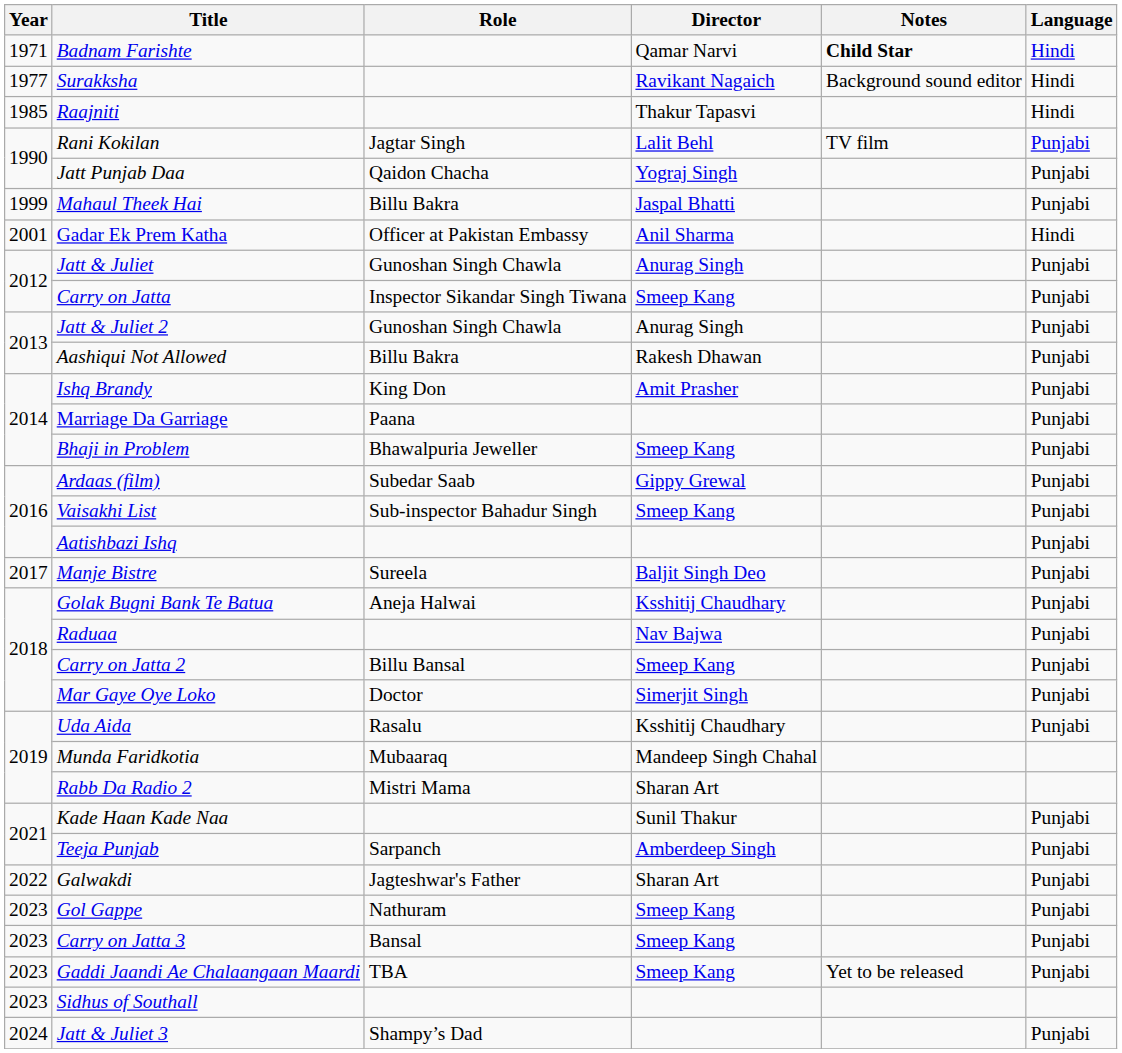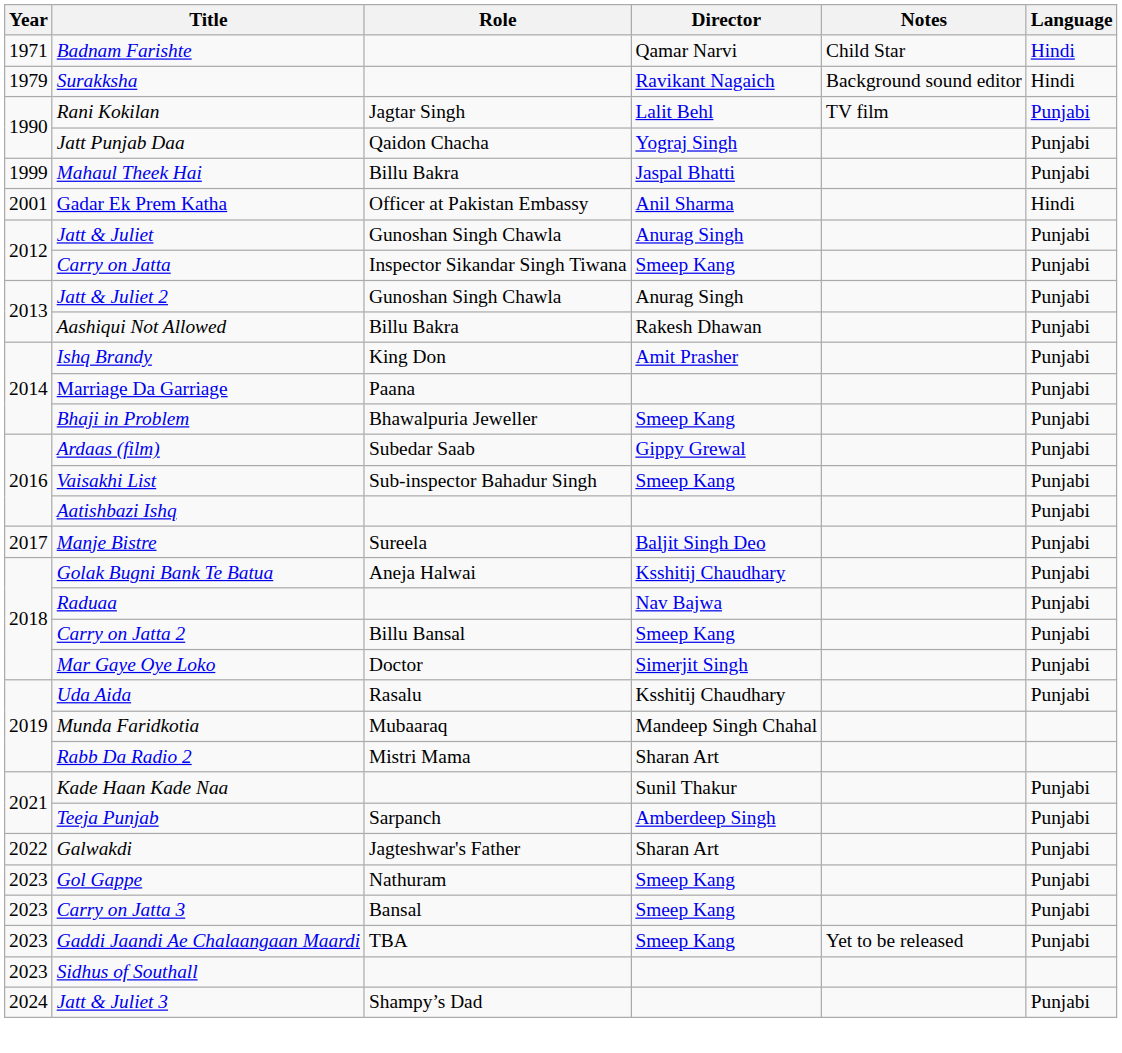 <table class="wikitable">
 <tr>
 <th>Year</th>
 <th>Title</th>
 <th>Role</th>
 <th>Director</th>
 <th>Notes</th>
 <th>Language</th>
 </tr>
 <tr>
 <td>1971</td>
 <td><em><a href='#'>Badnam Farishte</a></em></td>
 <td></td>
 <td>Qamar Narvi</td>
-<td><strong>Child Star</strong></td>
+<td>Child Star</td>
 <td><a href='#'>Hindi</a></td>
 </tr>
 <tr>
-<td>1977</td>
+<td>1979</td>
 <td><em><a href='#'>Surakksha</a></em></td>
 <td></td>
 <td><a href='#'>Ravikant Nagaich</a></td>
 <td>Background sound editor</td>
-<td>Hindi</td>
-</tr>
-<tr>
-<td>1985</td>
-<td><em><a href='#'>Raajniti</a></em></td>
-<td></td>
-<td>Thakur Tapasvi</td>
-<td></td>
 <td>Hindi</td>
 </tr>
 <tr>
 <td rowspan="2">1990</td>
 <td><em>Rani Kokilan</em></td>
 <td>Jagtar Singh</td>
 <td><a href='#'>Lalit Behl</a></td>
 <td>TV film</td>
 <td><a href='#'>Punjabi</a></td>
 </tr>
 <tr>
 <td><em>Jatt Punjab Daa</em></td>
 <td>Qaidon Chacha</td>
 <td><a href='#'>Yograj Singh</a></td>
 <td></td>
 <td>Punjabi</td>
 </tr>
 <tr>
 <td>1999</td>
 <td><em><a href='#'>Mahaul Theek Hai</a></em></td>
 <td>Billu Bakra</td>
 <td><a href='#'>Jaspal Bhatti</a></td>
 <td></td>
 <td>Punjabi</td>
 </tr>
 <tr>
 <td>2001</td>
 <td><a href='#'>Gadar Ek Prem Katha</a></td>
 <td>Officer at Pakistan Embassy</td>
 <td><a href='#'>Anil Sharma</a></td>
 <td></td>
 <td>Hindi</td>
 </tr>
 <tr>
 <td rowspan="2">2012</td>
 <td><em><a href='#'>Jatt & Juliet</a></em></td>
 <td>Gunoshan Singh Chawla</td>
 <td><a href='#'>Anurag Singh</a></td>
 <td></td>
 <td>Punjabi</td>
 </tr>
 <tr>
 <td><em><a href='#'>Carry on Jatta</a></em></td>
 <td>Inspector Sikandar Singh Tiwana</td>
 <td><a href='#'>Smeep Kang</a></td>
 <td></td>
 <td>Punjabi</td>
 </tr>
 <tr>
 <td rowspan="2">2013</td>
 <td><em><a href='#'>Jatt & Juliet 2</a></em></td>
 <td>Gunoshan Singh Chawla</td>
 <td>Anurag Singh</td>
 <td></td>
 <td>Punjabi</td>
 </tr>
 <tr>
 <td><em>Aashiqui Not Allowed</em></td>
 <td>Billu Bakra</td>
 <td>Rakesh Dhawan</td>
 <td></td>
 <td>Punjabi</td>
 </tr>
 <tr>
 <td rowspan="3">2014</td>
 <td><em><a href='#'>Ishq Brandy</a></em></td>
 <td>King Don</td>
 <td><a href='#'>Amit Prasher</a></td>
 <td></td>
 <td>Punjabi</td>
 </tr>
 <tr>
 <td><a href='#'>Marriage Da Garriage</a></td>
 <td>Paana</td>
 <td></td>
 <td></td>
 <td>Punjabi</td>
 </tr>
 <tr>
 <td><em><a href='#'>Bhaji in Problem</a></em></td>
 <td>Bhawalpuria Jeweller</td>
 <td><a href='#'>Smeep Kang</a></td>
 <td></td>
 <td>Punjabi</td>
 </tr>
 <tr>
 <td rowspan="3">2016</td>
 <td><em><a href='#'>Ardaas (film)</a></em></td>
 <td>Subedar Saab</td>
 <td><a href='#'>Gippy Grewal</a></td>
 <td></td>
 <td>Punjabi</td>
 </tr>
 <tr>
 <td><em><a href='#'>Vaisakhi List</a></em></td>
 <td>Sub-inspector Bahadur Singh</td>
 <td><a href='#'>Smeep Kang</a></td>
 <td></td>
 <td>Punjabi</td>
 </tr>
 <tr>
 <td><em><a href='#'>Aatishbazi Ishq</a></em></td>
 <td></td>
 <td></td>
 <td></td>
 <td>Punjabi</td>
 </tr>
 <tr>
 <td>2017</td>
 <td><em><a href='#'>Manje Bistre</a></em></td>
 <td>Sureela</td>
 <td><a href='#'>Baljit Singh Deo</a></td>
 <td></td>
 <td>Punjabi</td>
 </tr>
 <tr>
 <td rowspan="4">2018</td>
 <td><em><a href='#'>Golak Bugni Bank Te Batua</a></em></td>
 <td>Aneja Halwai</td>
 <td><a href='#'>Ksshitij Chaudhary</a></td>
 <td></td>
 <td>Punjabi</td>
 </tr>
 <tr>
 <td><em><a href='#'>Raduaa</a></em></td>
 <td></td>
 <td><a href='#'>Nav Bajwa</a></td>
 <td></td>
 <td>Punjabi</td>
 </tr>
 <tr>
 <td><em><a href='#'>Carry on Jatta 2</a></em></td>
 <td>Billu Bansal</td>
 <td><a href='#'>Smeep Kang</a></td>
 <td></td>
 <td>Punjabi</td>
 </tr>
 <tr>
 <td><em><a href='#'>Mar Gaye Oye Loko</a></em></td>
 <td>Doctor</td>
 <td><a href='#'>Simerjit Singh</a></td>
 <td></td>
 <td>Punjabi</td>
 </tr>
 <tr>
 <td rowspan="3">2019</td>
 <td><em><a href='#'>Uda Aida</a></em></td>
 <td>Rasalu</td>
 <td>Ksshitij Chaudhary</td>
 <td></td>
 <td>Punjabi</td>
 </tr>
 <tr>
 <td><em>Munda Faridkotia</em></td>
 <td>Mubaaraq</td>
 <td>Mandeep Singh Chahal</td>
 <td></td>
 <td></td>
 </tr>
 <tr>
 <td><em><a href='#'>Rabb Da Radio 2</a></em></td>
 <td>Mistri Mama</td>
 <td>Sharan Art</td>
 <td></td>
 </tr>
 <tr>
 <td rowspan="2">2021</td>
 <td><em>Kade Haan Kade Naa</em></td>
 <td></td>
 <td>Sunil Thakur</td>
 <td></td>
 <td>Punjabi</td>
 </tr>
 <tr>
 <td><em><a href='#'>Teeja Punjab</a></em></td>
 <td>Sarpanch</td>
 <td><a href='#'>Amberdeep Singh</a></td>
 <td></td>
 <td>Punjabi</td>
 </tr>
 <tr>
 <td>2022</td>
 <td><em>Galwakdi</em></td>
 <td>Jagteshwar's Father</td>
 <td>Sharan Art</td>
 <td></td>
 <td>Punjabi</td>
 </tr>
 <tr>
 <td>2023</td>
 <td><em><a href='#'>Gol Gappe</a></em></td>
 <td>Nathuram</td>
 <td><a href='#'>Smeep Kang</a></td>
 <td></td>
 <td>Punjabi</td>
 </tr>
 <tr>
 <td>2023</td>
 <td><em><a href='#'>Carry on Jatta 3</a></em></td>
 <td>Bansal</td>
 <td><a href='#'>Smeep Kang</a></td>
 <td></td>
 <td>Punjabi</td>
 </tr>
 <tr>
 <td>2023</td>
 <td><em><a href='#'>Gaddi Jaandi Ae Chalaangaan Maardi</a></em></td>
 <td>TBA</td>
 <td><a href='#'>Smeep Kang</a></td>
 <td>Yet to be released</td>
 <td>Punjabi</td>
 </tr>
 <tr>
 <td>2023</td>
 <td><em><a href='#'>Sidhus of Southall</a></em></td>
 <td></td>
 <td></td>
 <td></td>
 <td></td>
 </tr>
 <tr>
 <td>2024</td>
 <td><em><a href='#'>Jatt & Juliet 3</a></em></td>
 <td>Shampy’s Dad</td>
 <td></td>
 <td></td>
 <td>Punjabi</td>
 </tr>
 </table>
